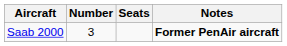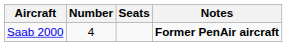 <table class="wikitable sortable" style="text-align: center;">
 <tr>
 <th>Aircraft</th>
 <th>Number</th>
 <th>Seats</th>
 <th>Notes</th>
 </tr>
 <tr>
 <td><a href='#'>Saab 2000</a></td>
-<td>3</td>
+<td>4</td>
 <td></td>
 <td><strong>Former PenAir aircraft </strong></td>
 </tr>
 </table>
